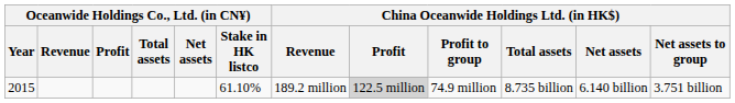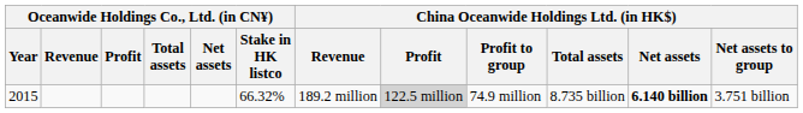 <table class="wikitable" border="1">
 <tr>
 <th colspan=6>Oceanwide Holdings Co., Ltd. (in CN¥)</th>
 <th colspan=6>China Oceanwide Holdings Ltd. (in HK$)</th>
 </tr>
 <tr>
 <th>Year</th>
 <th>Revenue</th>
 <th>Profit</th>
 <th>Total assets</th>
 <th>Net assets</th>
 <th>Stake in HK listco</th>
 <th>Revenue</th>
 <th>Profit</th>
 <th>Profit to group</th>
 <th>Total assets</th>
 <th>Net assets</th>
 <th>Net assets to group</th>
 </tr>
 <tr>
 <td>2015</td>
 <td></td>
 <td></td>
 <td></td>
 <td></td>
-<td>61.10%</td>
+<td>66.32%</td>
 <td> 189.2 million</td>
 <td style="background: lightgrey;"> 122.5 million</td>
 <td> 74.9 million</td>
 <td> 8.735 billion</td>
-<td> 6.140 billion</td>
+<td><strong> 6.140 billion</strong></td>
 <td> 3.751 billion</td>
 </tr>
 </table>
